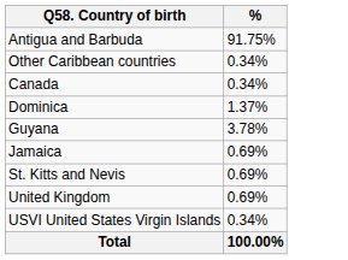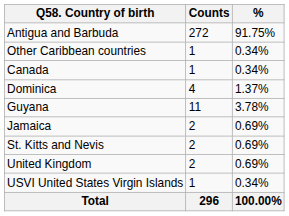 <table class="wikitable sortable">
 <tr>
 <th>Q58. Country of birth</th>
+<th>Counts</th>
 <th>%</th>
 </tr>
 <tr>
 <td>Antigua and Barbuda</td>
+<td>272</td>
 <td>91.75%</td>
 </tr>
 <tr>
 <td>Other Caribbean countries</td>
+<td>1</td>
 <td>0.34%</td>
 </tr>
 <tr>
 <td>Canada</td>
+<td>1</td>
 <td>0.34%</td>
 </tr>
 <tr>
 <td>Dominica</td>
+<td>4</td>
 <td>1.37%</td>
 </tr>
 <tr>
 <td>Guyana</td>
+<td>11</td>
 <td>3.78%</td>
 </tr>
 <tr>
 <td>Jamaica</td>
+<td>2</td>
 <td>0.69%</td>
 </tr>
 <tr>
 <td>St. Kitts and Nevis</td>
+<td>2</td>
 <td>0.69%</td>
 </tr>
 <tr>
 <td>United Kingdom</td>
+<td>2</td>
 <td>0.69%</td>
 </tr>
 <tr>
 <td>USVI United States Virgin Islands</td>
+<td>1</td>
 <td>0.34%</td>
 </tr>
 <tr>
 <th>Total</th>
+<th>296</th>
 <th>100.00%</th>
 </tr>
 </table>
